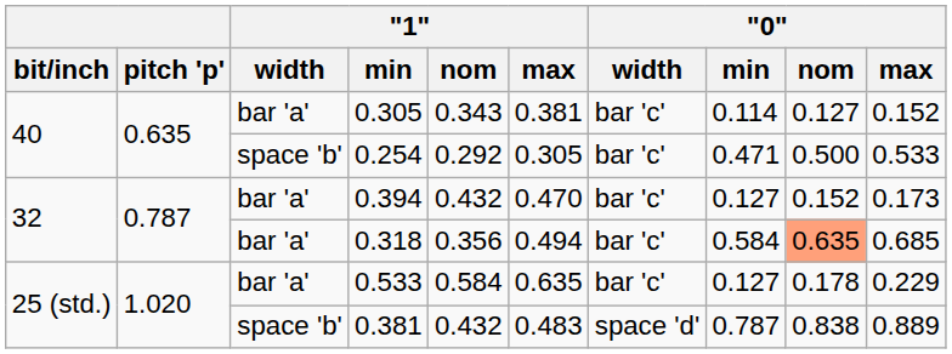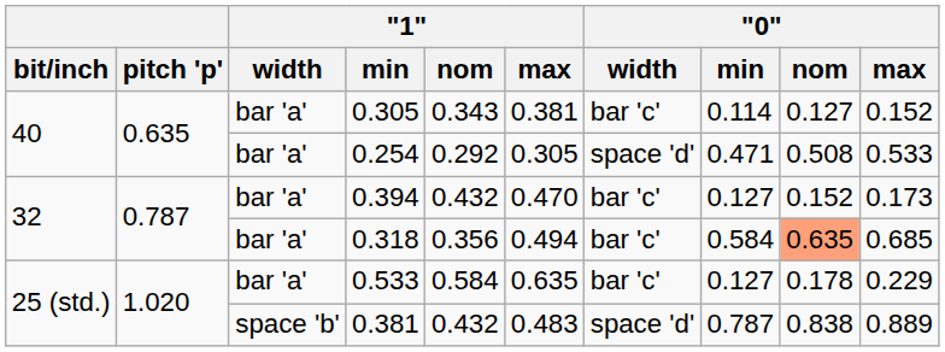 <table class="wikitable">
 <tr>
 <th colspan="2"></th>
 <th colspan="4">"1"</th>
 <th colspan="4">"0"</th>
 </tr>
 <tr>
 <th>bit/inch</th>
 <th>pitch 'p'</th>
 <th>width</th>
 <th>min</th>
 <th>nom</th>
 <th>max</th>
 <th>width</th>
 <th>min</th>
 <th>nom</th>
 <th>max</th>
 </tr>
 <tr>
 <td rowspan="2">40</td>
 <td rowspan="2">0.635</td>
 <td>bar 'a'</td>
 <td>0.305</td>
 <td>0.343</td>
 <td>0.381</td>
 <td>bar 'c'</td>
 <td>0.114</td>
 <td>0.127</td>
 <td>0.152</td>
 </tr>
 <tr>
-<td>space 'b'</td>
+<td>bar 'a'</td>
 <td>0.254</td>
 <td>0.292</td>
 <td>0.305</td>
-<td>bar 'c'</td>
+<td>space 'd'</td>
 <td>0.471</td>
-<td>0.500</td>
+<td>0.508</td>
 <td>0.533</td>
 </tr>
 <tr>
 <td rowspan="2">32</td>
 <td rowspan="2">0.787</td>
 <td>bar 'a'</td>
 <td>0.394</td>
 <td>0.432</td>
 <td>0.470</td>
 <td>bar 'c'</td>
 <td>0.127</td>
 <td>0.152</td>
 <td>0.173</td>
 </tr>
 <tr>
 <td>bar 'a'</td>
 <td>0.318</td>
 <td>0.356</td>
 <td>0.494</td>
 <td>bar 'c'</td>
 <td>0.584</td>
 <td style="background: lightsalmon;">0.635</td>
 <td>0.685</td>
 </tr>
 <tr>
 <td rowspan="2">25 (std.)</td>
 <td rowspan="2">1.020</td>
 <td>bar 'a'</td>
 <td>0.533</td>
 <td>0.584</td>
 <td>0.635</td>
 <td>bar 'c'</td>
 <td>0.127</td>
 <td>0.178</td>
 <td>0.229</td>
 </tr>
 <tr>
 <td>space 'b'</td>
 <td>0.381</td>
 <td>0.432</td>
 <td>0.483</td>
 <td>space 'd'</td>
 <td>0.787</td>
 <td>0.838</td>
 <td>0.889</td>
 </tr>
 </table>
